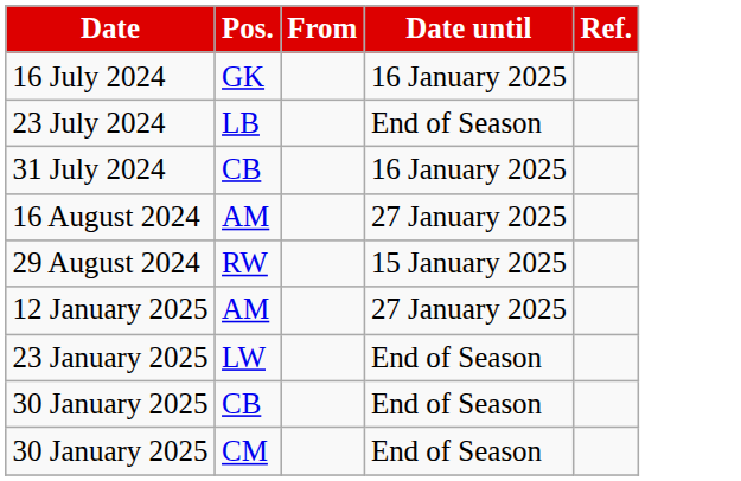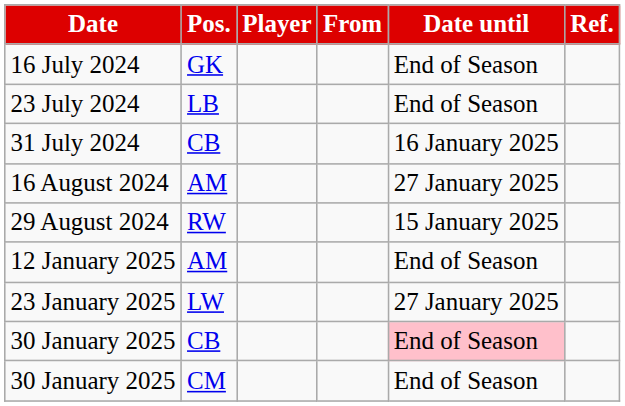 <table class="wikitable plainrowheaders sortable">
 <tr>
 <th style="background:#DD0000;color:#fff;">Date</th>
 <th style="background:#DD0000;color:#fff;">Pos.</th>
+<th style="background:#DD0000;color:#fff;">Player</th>
 <th style="background:#DD0000;color:#fff;">From</th>
 <th style="background:#DD0000;color:#fff;">Date until</th>
 <th style="background:#DD0000;color:#fff;">Ref.</th>
 </tr>
 <tr>
 <td>16 July 2024</td>
 <td><a href='#'>GK</a></td>
 <td></td>
-<td>16 January 2025</td>
+<td></td>
+<td>End of Season</td>
 <td></td>
 </tr>
 <tr>
 <td>23 July 2024</td>
 <td><a href='#'>LB</a></td>
+<td></td>
 <td></td>
 <td>End of Season</td>
 <td></td>
 </tr>
 <tr>
 <td>31 July 2024</td>
 <td><a href='#'>CB</a></td>
 <td></td>
+<td></td>
 <td>16 January 2025</td>
 <td></td>
 </tr>
 <tr>
 <td>16 August 2024</td>
 <td><a href='#'>AM</a></td>
+<td></td>
 <td></td>
 <td>27 January 2025</td>
 <td></td>
 </tr>
 <tr>
 <td>29 August 2024</td>
 <td><a href='#'>RW</a></td>
 <td></td>
+<td></td>
 <td>15 January 2025</td>
 <td></td>
 </tr>
 <tr>
 <td>12 January 2025</td>
 <td><a href='#'>AM</a></td>
 <td></td>
-<td>27 January 2025</td>
+<td></td>
+<td>End of Season</td>
 <td></td>
 </tr>
 <tr>
 <td>23 January 2025</td>
 <td><a href='#'>LW</a></td>
 <td></td>
-<td>End of Season</td>
+<td></td>
+<td>27 January 2025</td>
 <td></td>
 </tr>
 <tr>
 <td>30 January 2025</td>
 <td><a href='#'>CB</a></td>
 <td></td>
-<td>End of Season</td>
+<td></td>
+<td style="background: pink;">End of Season</td>
 <td></td>
 </tr>
 <tr>
 <td>30 January 2025</td>
 <td><a href='#'>CM</a></td>
 <td></td>
+<td></td>
 <td>End of Season</td>
 <td></td>
 </tr>
 </table>
